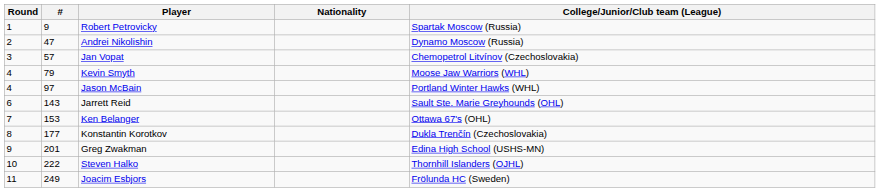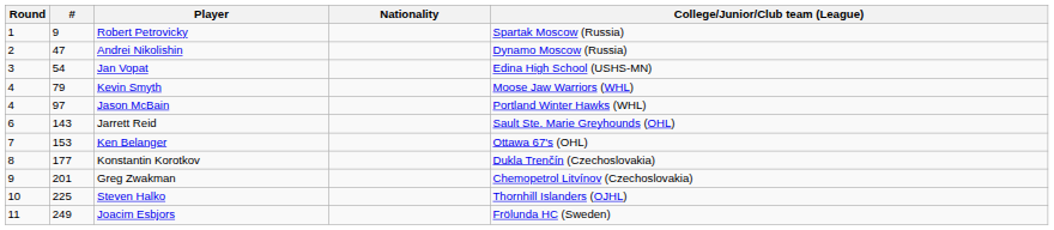 <table class="wikitable">
 <tr align="center">
 <th bgcolor="#DDDDFF" width="4.0%">Round</th>
 <th bgcolor="#DDDDFF" width="4.0%">#</th>
 <th bgcolor="#DDDDFF" width="21.0%">Player</th>
 <th bgcolor="#DDDDFF" width="14.5%">Nationality</th>
 <th bgcolor="#DDDDFF" width="50.0%">College/Junior/Club team (League)</th>
 </tr>
 <tr>
 <td>1</td>
 <td>9</td>
 <td><a href='#'>Robert Petrovicky</a></td>
 <td></td>
 <td><a href='#'>Spartak Moscow</a> (Russia)</td>
 </tr>
 <tr>
 <td>2</td>
 <td>47</td>
 <td><a href='#'>Andrei Nikolishin</a></td>
 <td></td>
 <td><a href='#'>Dynamo Moscow</a> (Russia)</td>
 </tr>
 <tr>
 <td>3</td>
-<td>57</td>
+<td>54</td>
 <td><a href='#'>Jan Vopat</a></td>
 <td></td>
-<td><a href='#'>Chemopetrol Litvínov</a> (Czechoslovakia)</td>
+<td><a href='#'>Edina High School</a> (USHS-MN)</td>
 </tr>
 <tr>
 <td>4</td>
 <td>79</td>
 <td><a href='#'>Kevin Smyth</a></td>
 <td></td>
 <td><a href='#'>Moose Jaw Warriors</a> (<a href='#'>WHL</a>)</td>
 </tr>
 <tr>
 <td>4</td>
 <td>97</td>
 <td><a href='#'>Jason McBain</a></td>
 <td></td>
 <td><a href='#'>Portland Winter Hawks</a> (WHL)</td>
 </tr>
 <tr>
 <td>6</td>
 <td>143</td>
 <td>Jarrett Reid</td>
 <td></td>
 <td><a href='#'>Sault Ste. Marie Greyhounds</a> (<a href='#'>OHL</a>)</td>
 </tr>
 <tr>
 <td>7</td>
 <td>153</td>
 <td><a href='#'>Ken Belanger</a></td>
 <td></td>
 <td><a href='#'>Ottawa 67's</a> (OHL)</td>
 </tr>
 <tr>
 <td>8</td>
 <td>177</td>
 <td>Konstantin Korotkov</td>
 <td></td>
 <td><a href='#'>Dukla Trenčín</a> (Czechoslovakia)</td>
 </tr>
 <tr>
 <td>9</td>
 <td>201</td>
 <td>Greg Zwakman</td>
 <td></td>
-<td><a href='#'>Edina High School</a> (USHS-MN)</td>
+<td><a href='#'>Chemopetrol Litvínov</a> (Czechoslovakia)</td>
 </tr>
 <tr>
 <td>10</td>
-<td>222</td>
+<td>225</td>
 <td><a href='#'>Steven Halko</a></td>
 <td></td>
 <td><a href='#'>Thornhill Islanders</a> (<a href='#'>OJHL</a>)</td>
 </tr>
 <tr>
 <td>11</td>
 <td>249</td>
 <td><a href='#'>Joacim Esbjors</a></td>
 <td></td>
 <td><a href='#'>Frölunda HC</a> (Sweden)</td>
 </tr>
 </table>
